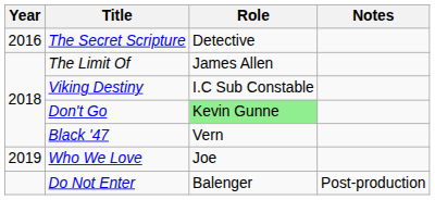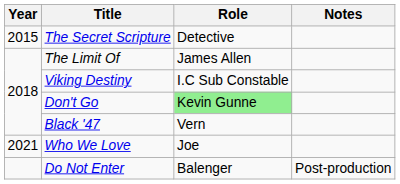 <table class="wikitable sortable">
 <tr>
 <th>Year</th>
 <th>Title</th>
 <th>Role</th>
 <th class="unsortable">Notes</th>
 </tr>
 <tr>
-<td>2016</td>
+<td>2015</td>
 <td><em><a href='#'>The Secret Scripture</a></em></td>
 <td>Detective</td>
 <td></td>
 </tr>
 <tr>
 <td rowspan="4">2018</td>
 <td><em>The Limit Of</em></td>
 <td>James Allen</td>
 <td></td>
 </tr>
 <tr>
 <td><em><a href='#'>Viking Destiny</a></em></td>
 <td>I.C Sub Constable</td>
 <td></td>
 </tr>
 <tr>
 <td><em><a href='#'>Don't Go</a></em></td>
 <td style="background: lightgreen;">Kevin Gunne</td>
 <td></td>
 </tr>
 <tr>
 <td><em><a href='#'>Black '47</a></em></td>
 <td>Vern</td>
 <td></td>
 </tr>
 <tr>
-<td>2019</td>
+<td>2021</td>
 <td><em><a href='#'>Who We Love</a></em></td>
 <td>Joe</td>
 <td></td>
 </tr>
 <tr>
 <td></td>
 <td><em><a href='#'>Do Not Enter</a></em></td>
 <td>Balenger</td>
 <td>Post-production</td>
 </tr>
 </table>
